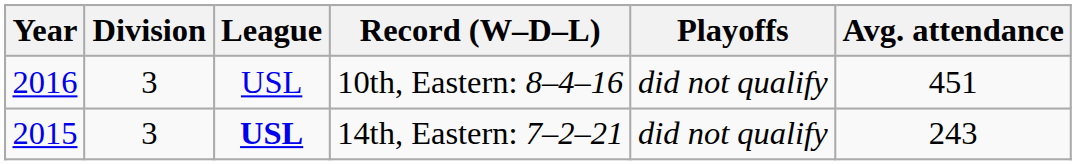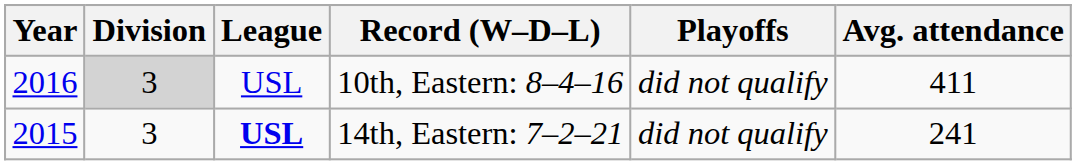 <table class="wikitable" style="text-align: center;">
 <tr>
 <th>Year</th>
 <th>Division</th>
 <th>League</th>
 <th>Record (W–D–L)</th>
 <th>Playoffs</th>
 <th>Avg. attendance</th>
 </tr>
 <tr>
 <td><a href='#'>2016</a></td>
-<td>3</td>
+<td style="background: lightgrey;">3</td>
 <td><a href='#'>USL</a></td>
 <td>10th, Eastern: <em>8–4–16</em></td>
 <td><em>did not qualify</em></td>
-<td>451</td>
+<td>411</td>
 </tr>
 <tr>
 <td><a href='#'>2015</a></td>
 <td>3</td>
 <td><strong><a href='#'>USL</a></strong></td>
 <td>14th, Eastern: <em>7–2–21</em></td>
 <td><em>did not qualify</em></td>
-<td>243</td>
+<td>241</td>
 </tr>
 </table>
